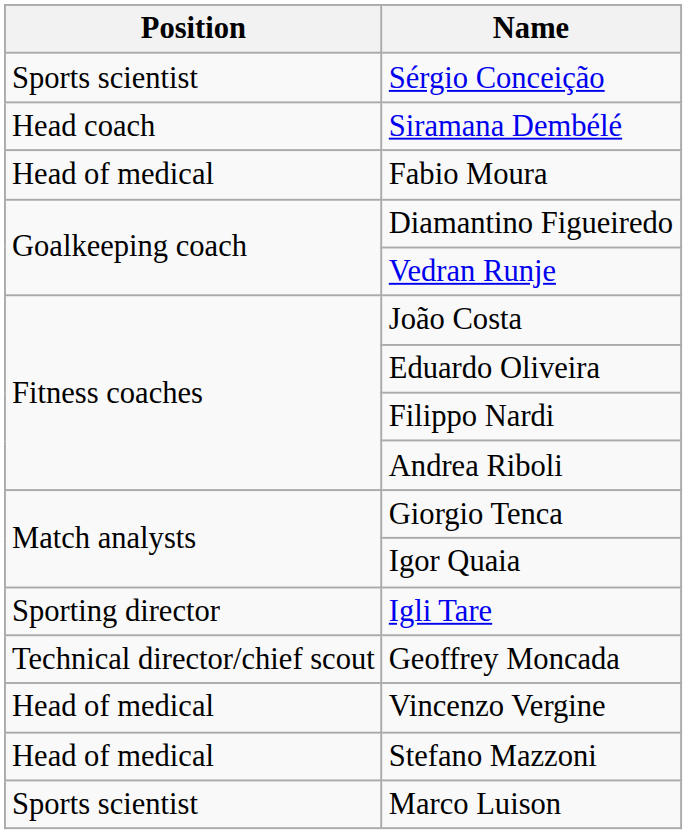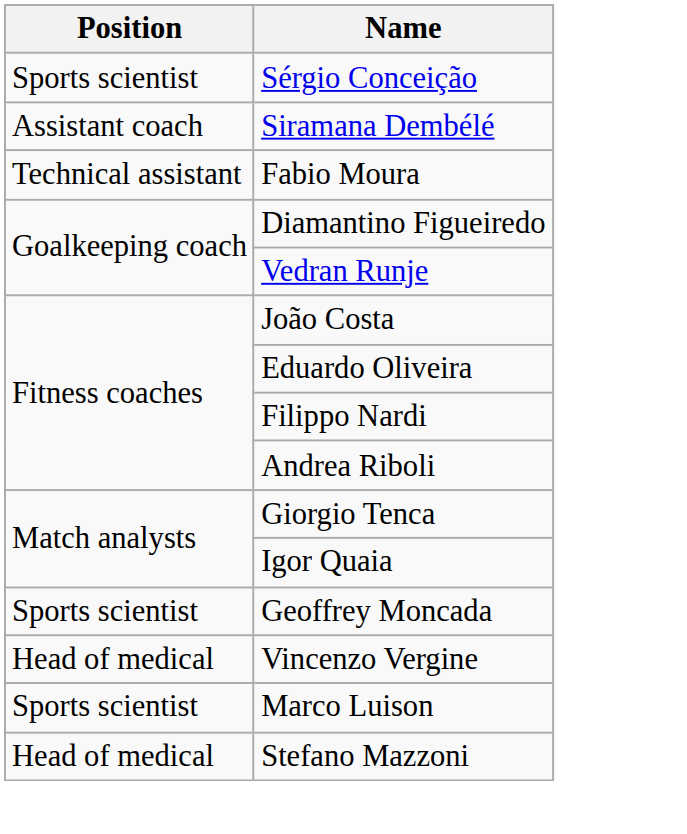 <table class="wikitable">
 <tr>
 <th>Position</th>
 <th>Name</th>
 </tr>
 <tr>
 <td>Sports scientist</td>
 <td> <a href='#'>Sérgio Conceição</a></td>
 </tr>
 <tr>
-<td>Head coach</td>
+<td>Assistant coach</td>
 <td> <a href='#'>Siramana Dembélé</a></td>
 </tr>
 <tr>
-<td>Head of medical</td>
+<td>Technical assistant</td>
 <td> Fabio Moura</td>
 </tr>
 <tr>
 <td rowspan="2">Goalkeeping coach</td>
 <td> Diamantino Figueiredo</td>
 </tr>
 <tr>
 <td> <a href='#'>Vedran Runje</a></td>
 </tr>
 <tr>
 <td rowspan="4">Fitness coaches</td>
 <td> João Costa</td>
 </tr>
 <tr>
 <td> Eduardo Oliveira</td>
 </tr>
 <tr>
 <td> Filippo Nardi</td>
 </tr>
 <tr>
 <td> Andrea Riboli</td>
 </tr>
 <tr>
 <td rowspan="2">Match analysts</td>
 <td> Giorgio Tenca</td>
 </tr>
 <tr>
 <td> Igor Quaia</td>
 </tr>
 <tr>
-<td>Sporting director</td>
-<td> <a href='#'>Igli Tare</a></td>
-</tr>
-<tr>
-<td>Technical director/chief scout</td>
+<td>Sports scientist</td>
 <td> Geoffrey Moncada</td>
 </tr>
 <tr>
 <td>Head of medical</td>
 <td> Vincenzo Vergine</td>
 </tr>
 <tr>
+<td>Sports scientist</td>
+<td> Marco Luison</td>
+</tr>
+<tr>
 <td>Head of medical</td>
 <td> Stefano Mazzoni</td>
 </tr>
-<tr>
-<td>Sports scientist</td>
-<td> Marco Luison</td>
-</tr>
 </table>
